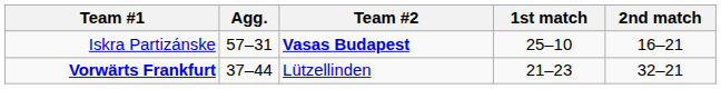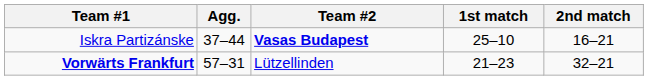 <table class=wikitable style="text-align:center">
 <tr>
 <th width=200>Team #1</th>
 <th width=50>Agg.</th>
 <th width=200>Team #2</th>
 <th width=100>1st match</th>
 <th width=100>2nd match</th>
 </tr>
 <tr>
 <td align=right><a href='#'>Iskra Partizánske</a> </td>
-<td align=center>57–31</td>
+<td align=center>37–44</td>
 <td align=left> <strong><a href='#'>Vasas Budapest</a></strong></td>
 <td align=center>25–10</td>
 <td align=center>16–21</td>
 </tr>
 <tr>
 <td align=right><strong><a href='#'>Vorwärts Frankfurt</a></strong> </td>
-<td align=center>37–44</td>
+<td align=center>57–31</td>
 <td align=left> <a href='#'>Lützellinden</a></td>
 <td align=center>21–23</td>
 <td align=center>32–21</td>
 </tr>
 </table>
